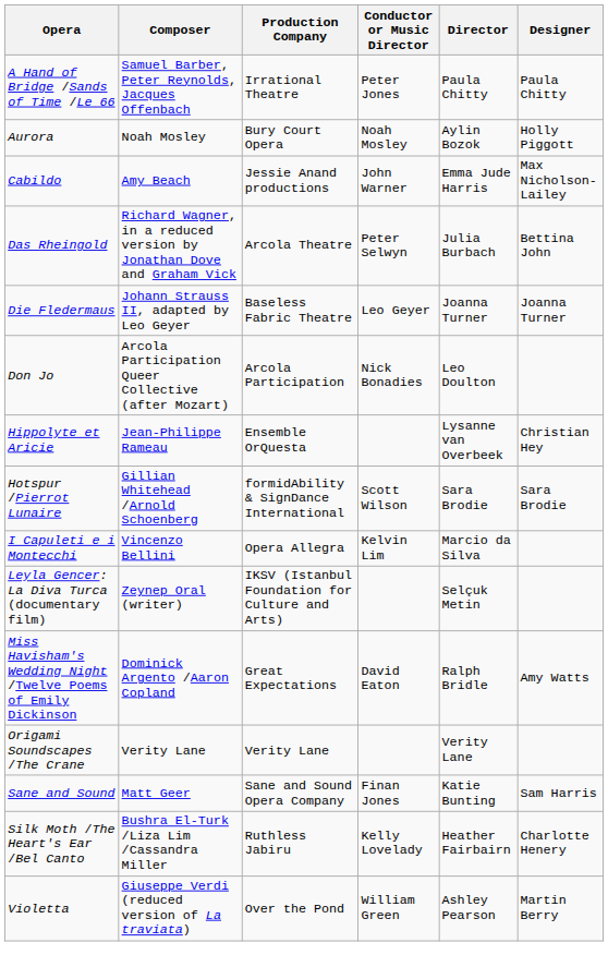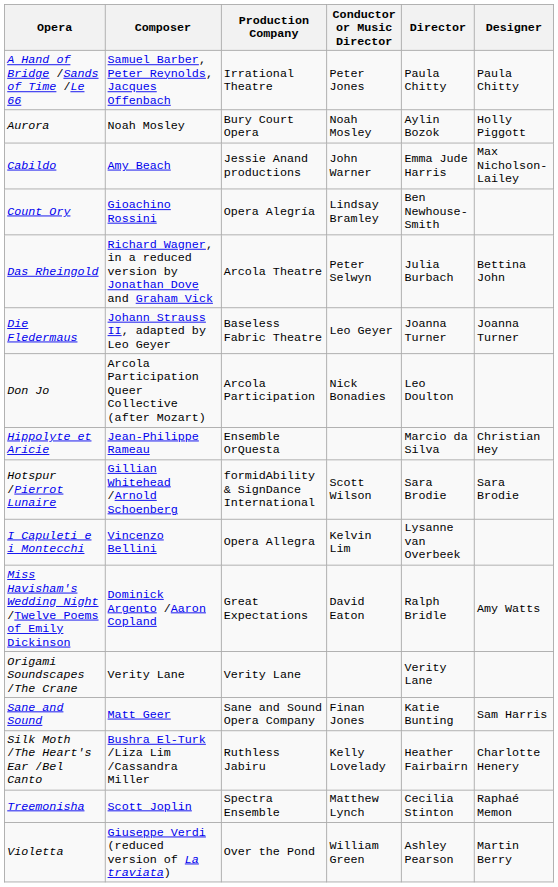 <table class="wikitable sortable">
 <tr>
 <th>Opera</th>
 <th>Composer</th>
 <th>Production Company</th>
 <th>Conductor or Music Director</th>
 <th>Director</th>
 <th>Designer</th>
 </tr>
 <tr>
 <td><em><a href='#'>A Hand of Bridge</a></em> /<em><a href='#'>Sands of Time</a></em> /<em><a href='#'>Le 66</a></em></td>
 <td><a href='#'>Samuel Barber</a>, <a href='#'>Peter Reynolds</a>, <a href='#'>Jacques Offenbach</a></td>
 <td>Irrational Theatre</td>
 <td>Peter Jones</td>
 <td>Paula Chitty</td>
 <td>Paula Chitty</td>
 </tr>
 <tr>
 <td><em>Aurora</em></td>
 <td>Noah Mosley</td>
 <td>Bury Court Opera</td>
 <td>Noah Mosley</td>
 <td>Aylin Bozok</td>
 <td>Holly Piggott</td>
 </tr>
 <tr>
 <td><em><a href='#'>Cabildo</a></em></td>
 <td><a href='#'>Amy Beach</a></td>
 <td>Jessie Anand productions</td>
 <td>John Warner</td>
 <td>Emma Jude Harris</td>
 <td>Max Nicholson-Lailey</td>
 </tr>
 <tr>
+<td><em><a href='#'>Count Ory</a></em></td>
+<td><a href='#'>Gioachino Rossini</a></td>
+<td>Opera Alegría</td>
+<td>Lindsay Bramley</td>
+<td>Ben Newhouse-Smith</td>
+<td></td>
+</tr>
+<tr>
 <td><em><a href='#'>Das Rheingold</a></em></td>
 <td><a href='#'>Richard Wagner</a>, in a reduced version by <a href='#'>Jonathan Dove</a> and <a href='#'>Graham Vick</a></td>
 <td>Arcola Theatre</td>
 <td>Peter Selwyn</td>
 <td>Julia Burbach</td>
 <td>Bettina John</td>
 </tr>
 <tr>
 <td><em><a href='#'>Die Fledermaus</a></em></td>
 <td><a href='#'>Johann Strauss II</a>, adapted by Leo Geyer</td>
 <td>Baseless Fabric Theatre</td>
 <td>Leo Geyer</td>
 <td>Joanna Turner</td>
 <td>Joanna Turner</td>
 </tr>
 <tr>
 <td><em>Don Jo</em></td>
 <td>Arcola Participation Queer Collective (after Mozart)</td>
 <td>Arcola Participation</td>
 <td>Nick Bonadies</td>
 <td>Leo Doulton</td>
 <td></td>
 </tr>
 <tr>
 <td><em><a href='#'>Hippolyte et Aricie</a></em></td>
 <td><a href='#'>Jean-Philippe Rameau</a></td>
 <td>Ensemble OrQuesta</td>
 <td></td>
-<td>Lysanne van Overbeek</td>
+<td>Marcio da Silva</td>
 <td>Christian Hey</td>
 </tr>
 <tr>
 <td><em>Hotspur</em> /<em><a href='#'>Pierrot Lunaire</a></em></td>
 <td><a href='#'>Gillian Whitehead</a> /<a href='#'>Arnold Schoenberg</a></td>
 <td>formidAbility & SignDance International</td>
 <td>Scott Wilson</td>
 <td>Sara Brodie</td>
 <td>Sara Brodie</td>
 </tr>
 <tr>
 <td><em><a href='#'>I Capuleti e i Montecchi</a></em></td>
 <td><a href='#'>Vincenzo Bellini</a></td>
 <td>Opera Allegra</td>
 <td>Kelvin Lim</td>
-<td>Marcio da Silva</td>
-<td></td>
-</tr>
-<tr>
-<td><em><a href='#'>Leyla Gencer</a>: La Diva Turca</em> (documentary film)</td>
-<td><a href='#'>Zeynep Oral</a> (writer)</td>
-<td>IKSV (Istanbul Foundation for Culture and Arts)</td>
-<td></td>
-<td>Selçuk Metin</td>
+<td>Lysanne van Overbeek</td>
 <td></td>
 </tr>
 <tr>
 <td><em><a href='#'>Miss Havisham's Wedding Night</a></em> /<a href='#'>Twelve Poems of Emily Dickinson</a></td>
 <td><a href='#'>Dominick Argento</a> /<a href='#'>Aaron Copland</a></td>
 <td>Great Expectations</td>
 <td>David Eaton</td>
 <td>Ralph Bridle</td>
 <td>Amy Watts</td>
 </tr>
 <tr>
 <td><em>Origami Soundscapes</em> /<em>The Crane</em></td>
 <td>Verity Lane</td>
 <td>Verity Lane</td>
 <td></td>
 <td>Verity Lane</td>
 <td></td>
 </tr>
 <tr>
 <td><em><a href='#'>Sane and Sound</a></em></td>
 <td><a href='#'>Matt Geer</a></td>
 <td>Sane and Sound Opera Company</td>
 <td>Finan Jones</td>
 <td>Katie Bunting</td>
 <td>Sam Harris</td>
 </tr>
 <tr>
 <td><em>Silk Moth</em> /<em>The Heart's Ear</em> /<em>Bel Canto</em></td>
 <td><a href='#'>Bushra El-Turk</a> /Liza Lim /Cassandra Miller</td>
 <td>Ruthless Jabiru</td>
 <td>Kelly Lovelady</td>
 <td>Heather Fairbairn</td>
 <td>Charlotte Henery</td>
 </tr>
 <tr>
+<td><em><a href='#'>Treemonisha</a></em></td>
+<td><a href='#'>Scott Joplin</a></td>
+<td>Spectra Ensemble</td>
+<td>Matthew Lynch</td>
+<td>Cecilia Stinton</td>
+<td>Raphaé Memon</td>
+</tr>
+<tr>
 <td><em>Violetta</em></td>
 <td><a href='#'>Giuseppe Verdi</a> (reduced version of <em><a href='#'>La traviata</a></em>)</td>
 <td>Over the Pond</td>
 <td>William Green</td>
 <td>Ashley Pearson</td>
 <td>Martin Berry</td>
 </tr>
 </table>
